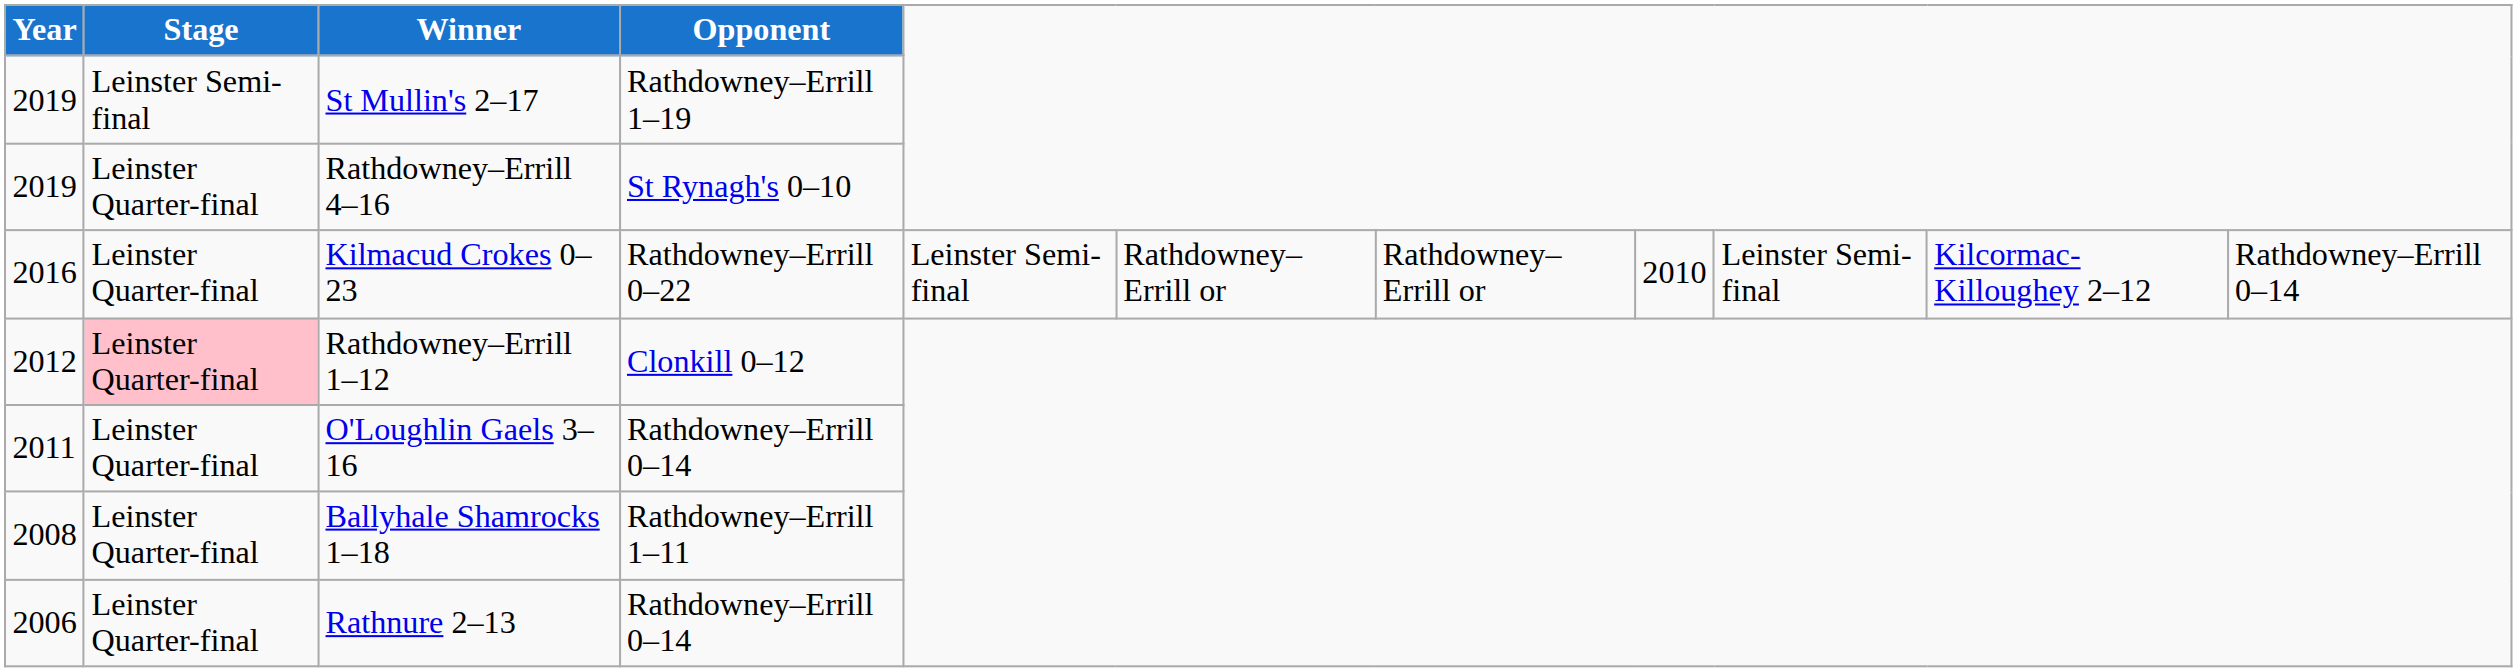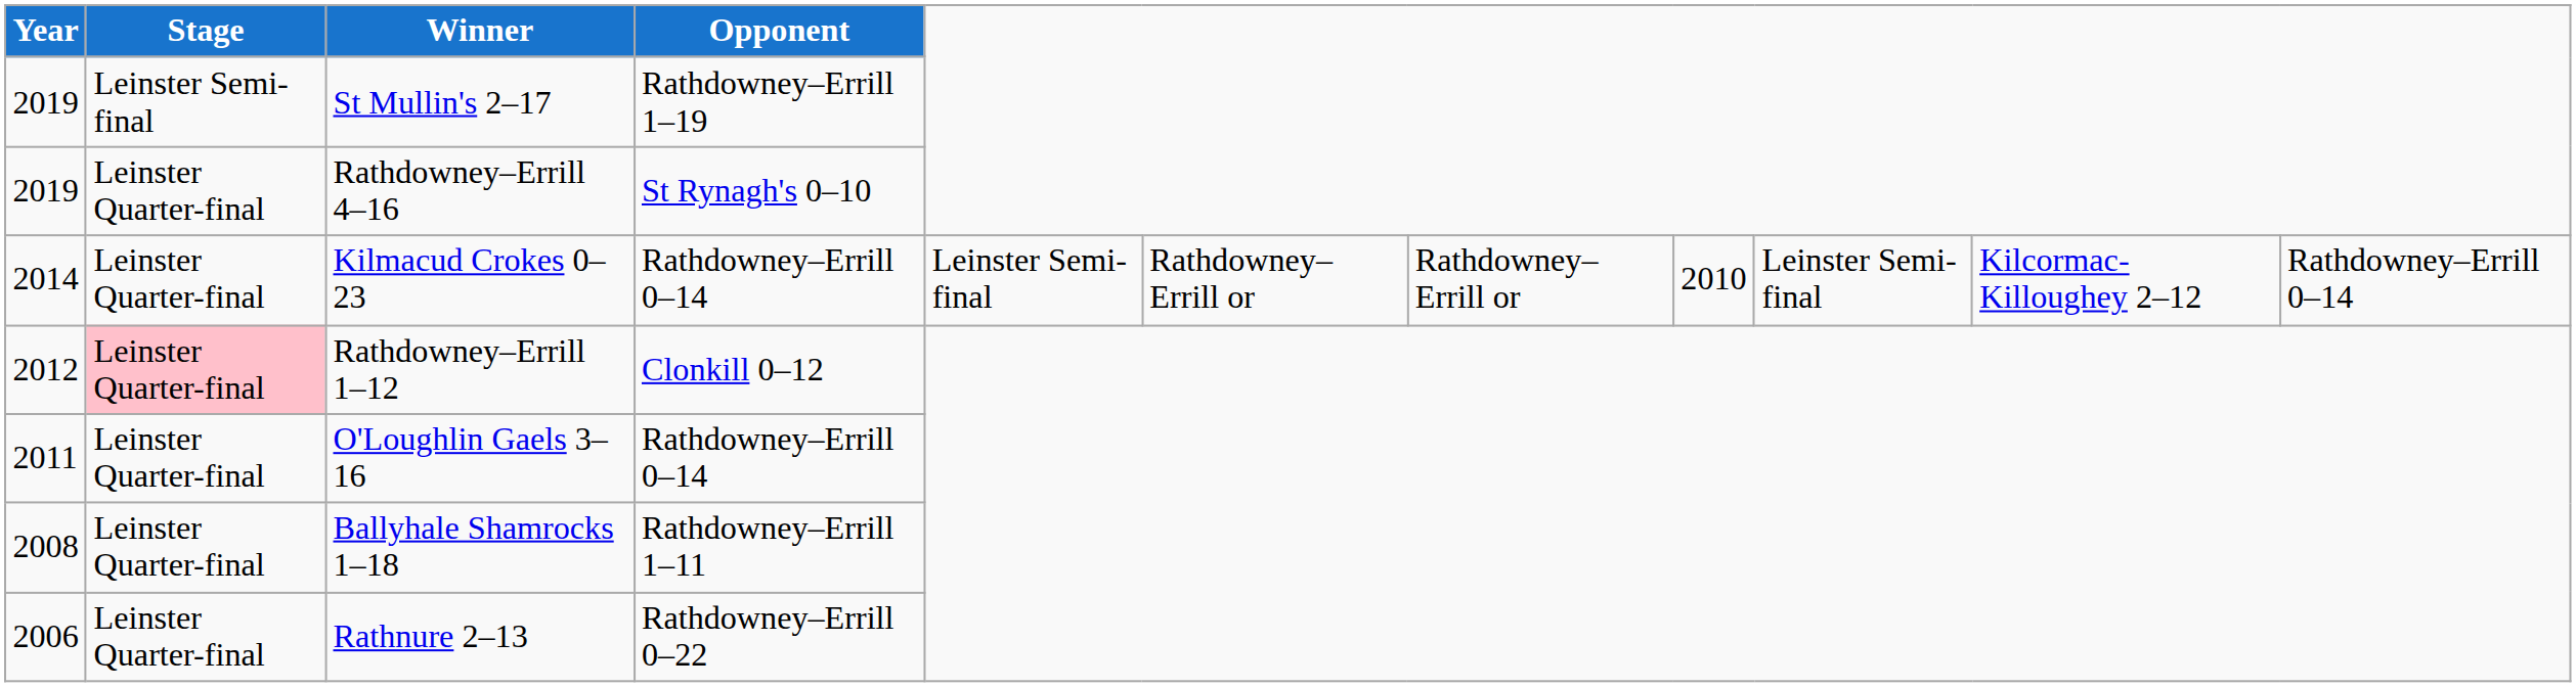 <table class="wikitable">
 <tr>
 <th style="background:#1874CD;color:white">Year</th>
 <th style="background:#1874CD;color:white">Stage</th>
 <th style="background:#1874CD;color:white">Winner</th>
 <th style="background:#1874CD;color:white">Opponent</th>
 </tr>
 <tr>
 <td>2019</td>
 <td>Leinster Semi-final</td>
 <td><a href='#'>St Mullin's</a> 2–17</td>
 <td>Rathdowney–Errill 1–19</td>
 </tr>
 <tr>
 <td>2019</td>
 <td>Leinster Quarter-final</td>
 <td>Rathdowney–Errill 4–16</td>
 <td><a href='#'>St Rynagh's</a> 0–10</td>
 </tr>
 <tr>
-<td>2016</td>
+<td>2014</td>
 <td>Leinster Quarter-final</td>
 <td><a href='#'>Kilmacud Crokes</a> 0–23</td>
-<td>Rathdowney–Errill 0–22</td>
+<td>Rathdowney–Errill 0–14</td>
 <td>Leinster Semi-final</td>
 <td>Rathdowney–Errill or</td>
 <td>Rathdowney–Errill or</td>
 <td>2010</td>
 <td>Leinster Semi-final</td>
 <td><a href='#'>Kilcormac-Killoughey</a> 2–12</td>
 <td>Rathdowney–Errill 0–14</td>
 </tr>
 <tr>
 <td>2012</td>
 <td style="background: pink;">Leinster Quarter-final</td>
 <td>Rathdowney–Errill 1–12</td>
 <td><a href='#'>Clonkill</a> 0–12</td>
 </tr>
 <tr>
 <td>2011</td>
 <td>Leinster Quarter-final</td>
 <td><a href='#'>O'Loughlin Gaels</a> 3–16</td>
 <td>Rathdowney–Errill 0–14</td>
 </tr>
 <tr>
 <td>2008</td>
 <td>Leinster Quarter-final</td>
 <td><a href='#'>Ballyhale Shamrocks</a> 1–18</td>
 <td>Rathdowney–Errill 1–11</td>
 </tr>
 <tr>
 <td>2006</td>
 <td>Leinster Quarter-final</td>
 <td><a href='#'>Rathnure</a> 2–13</td>
-<td>Rathdowney–Errill 0–14</td>
+<td>Rathdowney–Errill 0–22</td>
 </tr>
 </table>
